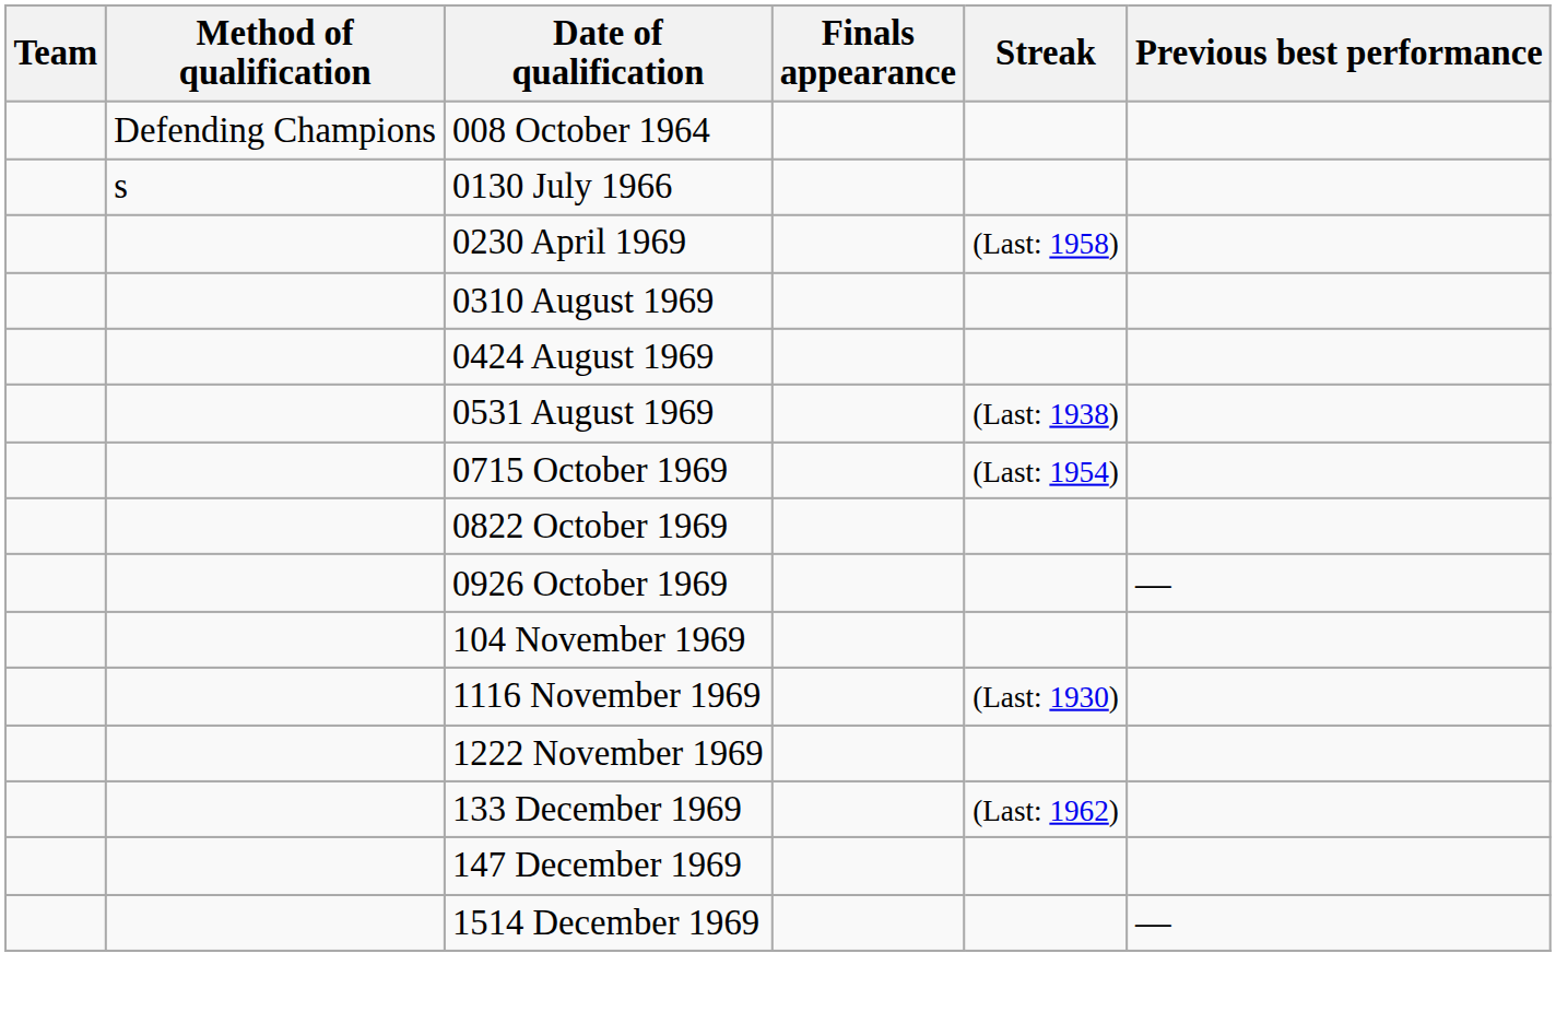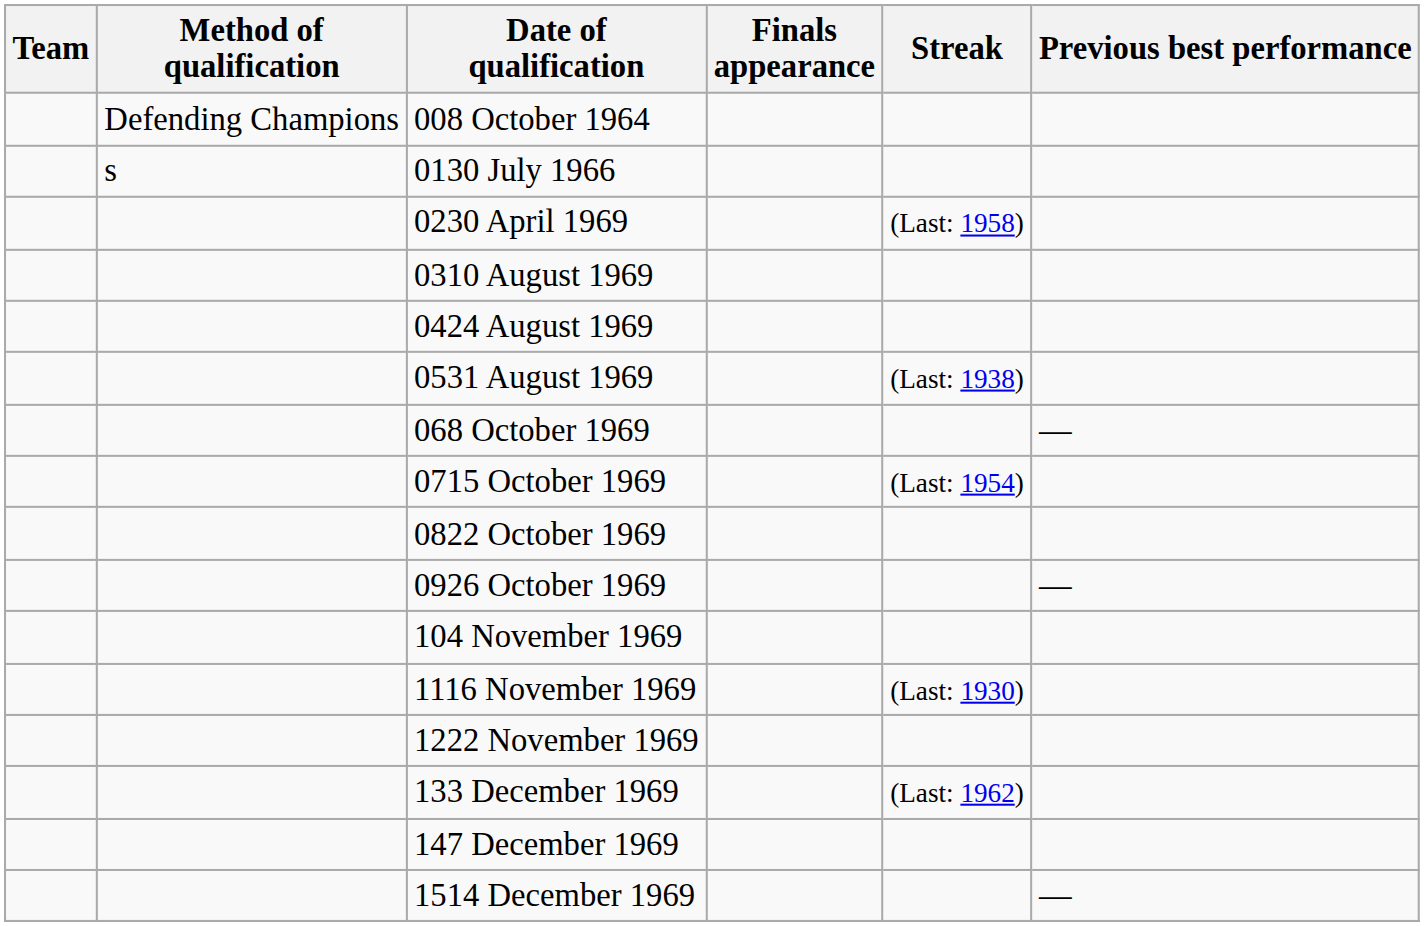 <table class="wikitable sortable" style="text-align: left;">
 <tr>
 <th>Team</th>
 <th>Method of<br>qualification</th>
 <th>Date of<br>qualification</th>
 <th>Finals<br>appearance</th>
 <th>Streak</th>
 <th>Previous best performance</th>
 </tr>
 <tr>
 <td></td>
 <td>Defending Champions</td>
 <td><span>00</span>8 October 1964</td>
 <td></td>
 <td></td>
 <td></td>
 </tr>
 <tr>
 <td></td>
 <td>s</td>
 <td><span>01</span>30 July 1966</td>
 <td></td>
 <td></td>
 <td></td>
 </tr>
 <tr>
 <td></td>
 <td></td>
 <td><span>02</span>30 April 1969</td>
 <td></td>
 <td> <small>(Last: <a href='#'>1958</a>)</small></td>
 <td></td>
 </tr>
 <tr>
 <td></td>
 <td></td>
 <td><span>03</span>10 August 1969</td>
 <td></td>
 <td></td>
 <td></td>
 </tr>
 <tr>
 <td></td>
 <td></td>
 <td><span>04</span>24 August 1969</td>
 <td></td>
 <td></td>
 <td></td>
 </tr>
 <tr>
 <td></td>
 <td></td>
 <td><span>05</span>31 August 1969</td>
 <td></td>
 <td> <small>(Last: <a href='#'>1938</a>)</small></td>
 <td></td>
+</tr>
+<tr>
+<td></td>
+<td></td>
+<td><span>06</span>8 October 1969</td>
+<td></td>
+<td></td>
+<td>—</td>
 </tr>
 <tr>
 <td></td>
 <td></td>
 <td><span>07</span>15 October 1969</td>
 <td></td>
 <td> <small>(Last: <a href='#'>1954</a>)</small></td>
 <td></td>
 </tr>
 <tr>
 <td></td>
 <td></td>
 <td><span>08</span>22 October 1969</td>
 <td></td>
 <td></td>
 <td></td>
 </tr>
 <tr>
 <td></td>
 <td></td>
 <td><span>09</span>26 October 1969</td>
 <td></td>
 <td></td>
 <td>—</td>
 </tr>
 <tr>
 <td></td>
 <td></td>
 <td><span>10</span>4 November 1969</td>
 <td></td>
 <td></td>
 <td></td>
 </tr>
 <tr>
 <td></td>
 <td></td>
 <td><span>11</span>16 November 1969</td>
 <td></td>
 <td> <small>(Last: <a href='#'>1930</a>)</small></td>
 <td></td>
 </tr>
 <tr>
 <td></td>
 <td></td>
 <td><span>12</span>22 November 1969</td>
 <td></td>
 <td></td>
 <td></td>
 </tr>
 <tr>
 <td></td>
 <td></td>
 <td><span>13</span>3 December 1969</td>
 <td></td>
 <td> <small>(Last: <a href='#'>1962</a>)</small></td>
 <td></td>
 </tr>
 <tr>
 <td></td>
 <td></td>
 <td><span>14</span>7 December 1969</td>
 <td></td>
 <td></td>
 <td></td>
 </tr>
 <tr>
 <td></td>
 <td></td>
 <td><span>15</span>14 December 1969</td>
 <td></td>
 <td></td>
 <td>—</td>
 </tr>
 <tr>
 </tr>
 </table>
